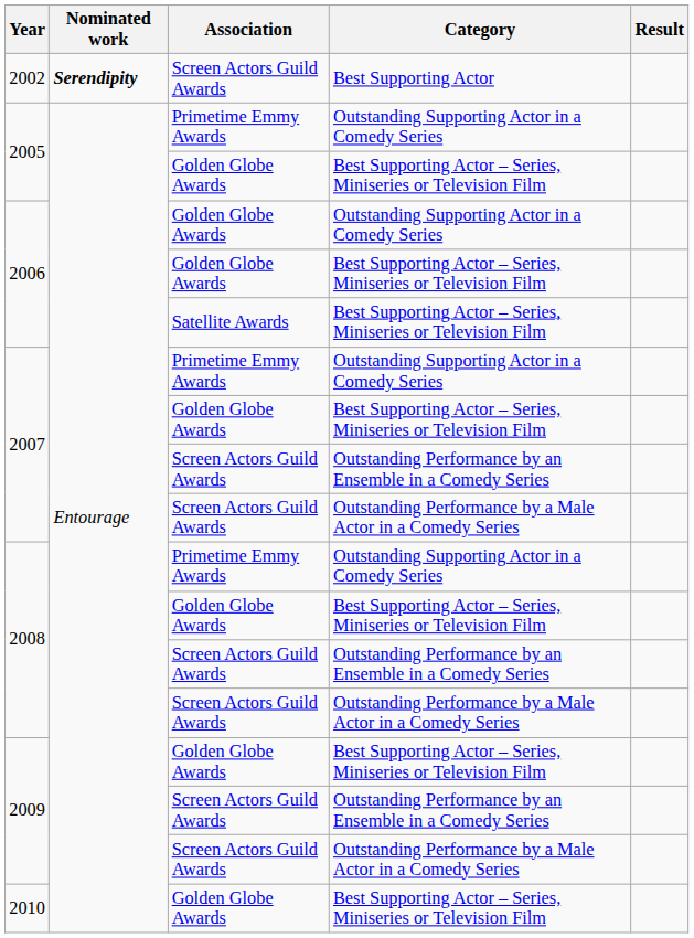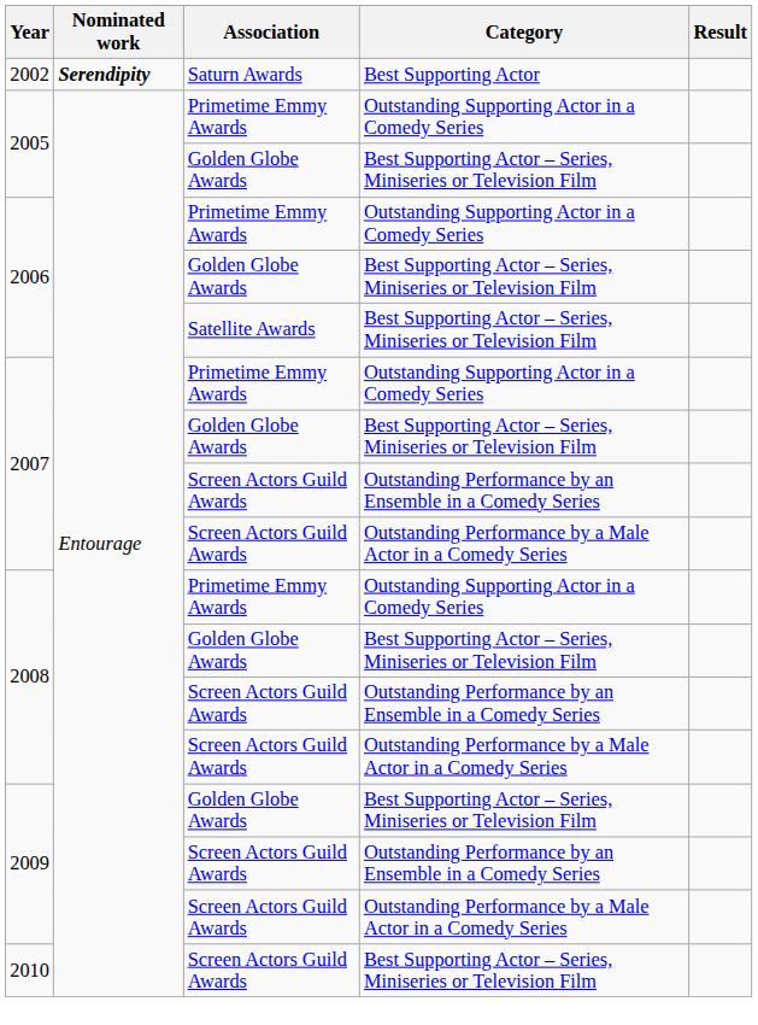 <table class="wikitable sortable">
 <tr>
 <th>Year</th>
 <th>Nominated work</th>
 <th>Association</th>
 <th>Category</th>
 <th>Result</th>
 </tr>
 <tr>
 <td>2002</td>
 <td><strong><em>Serendipity</em></strong></td>
-<td><a href='#'>Screen Actors Guild Awards</a></td>
+<td><a href='#'>Saturn Awards</a></td>
 <td><a href='#'>Best Supporting Actor</a></td>
 <td></td>
 </tr>
 <tr>
 <td rowspan="2">2005</td>
 <td rowspan="17"><em>Entourage</em></td>
 <td><a href='#'>Primetime Emmy Awards</a></td>
 <td><a href='#'>Outstanding Supporting Actor in a Comedy Series</a></td>
 <td></td>
 </tr>
 <tr>
 <td><a href='#'>Golden Globe Awards</a></td>
 <td><a href='#'>Best Supporting Actor – Series, Miniseries or Television Film</a></td>
 <td></td>
 </tr>
 <tr>
 <td rowspan="3">2006</td>
-<td><a href='#'>Golden Globe Awards</a></td>
+<td><a href='#'>Primetime Emmy Awards</a></td>
 <td><a href='#'>Outstanding Supporting Actor in a Comedy Series</a></td>
 <td></td>
 </tr>
 <tr>
 <td><a href='#'>Golden Globe Awards</a></td>
 <td><a href='#'>Best Supporting Actor – Series, Miniseries or Television Film</a></td>
 <td></td>
 </tr>
 <tr>
 <td><a href='#'>Satellite Awards</a></td>
 <td><a href='#'>Best Supporting Actor – Series, Miniseries or Television Film</a></td>
 <td></td>
 </tr>
 <tr>
 <td rowspan="4">2007</td>
 <td><a href='#'>Primetime Emmy Awards</a></td>
 <td><a href='#'>Outstanding Supporting Actor in a Comedy Series</a></td>
 <td></td>
 </tr>
 <tr>
 <td><a href='#'>Golden Globe Awards</a></td>
 <td><a href='#'>Best Supporting Actor – Series, Miniseries or Television Film</a></td>
 <td></td>
 </tr>
 <tr>
 <td><a href='#'>Screen Actors Guild Awards</a></td>
 <td><a href='#'>Outstanding Performance by an Ensemble in a Comedy Series</a></td>
 <td></td>
 </tr>
 <tr>
 <td><a href='#'>Screen Actors Guild Awards</a></td>
 <td><a href='#'>Outstanding Performance by a Male Actor in a Comedy Series</a></td>
 <td></td>
 </tr>
 <tr>
 <td rowspan="4">2008</td>
 <td><a href='#'>Primetime Emmy Awards</a></td>
 <td><a href='#'>Outstanding Supporting Actor in a Comedy Series</a></td>
 <td></td>
 </tr>
 <tr>
 <td><a href='#'>Golden Globe Awards</a></td>
 <td><a href='#'>Best Supporting Actor – Series, Miniseries or Television Film</a></td>
 <td></td>
 </tr>
 <tr>
 <td><a href='#'>Screen Actors Guild Awards</a></td>
 <td><a href='#'>Outstanding Performance by an Ensemble in a Comedy Series</a></td>
 <td></td>
 </tr>
 <tr>
 <td><a href='#'>Screen Actors Guild Awards</a></td>
 <td><a href='#'>Outstanding Performance by a Male Actor in a Comedy Series</a></td>
 <td></td>
 </tr>
 <tr>
 <td rowspan="3">2009</td>
 <td><a href='#'>Golden Globe Awards</a></td>
 <td><a href='#'>Best Supporting Actor – Series, Miniseries or Television Film</a></td>
 <td></td>
 </tr>
 <tr>
 <td><a href='#'>Screen Actors Guild Awards</a></td>
 <td><a href='#'>Outstanding Performance by an Ensemble in a Comedy Series</a></td>
 <td></td>
 </tr>
 <tr>
 <td><a href='#'>Screen Actors Guild Awards</a></td>
 <td><a href='#'>Outstanding Performance by a Male Actor in a Comedy Series</a></td>
 <td></td>
 </tr>
 <tr>
 <td>2010</td>
-<td><a href='#'>Golden Globe Awards</a></td>
+<td><a href='#'>Screen Actors Guild Awards</a></td>
 <td><a href='#'>Best Supporting Actor – Series, Miniseries or Television Film</a></td>
 <td></td>
 </tr>
 </table>
